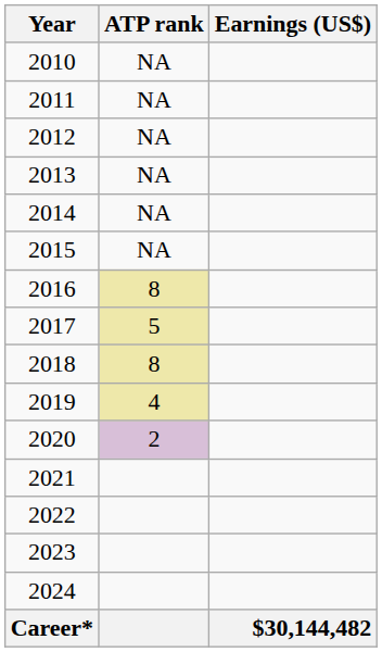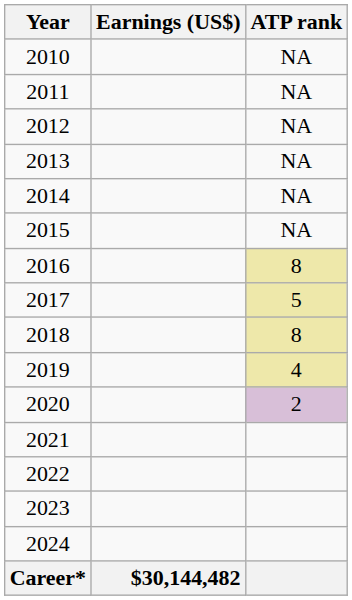 <table class="wikitable" style="text-align:center">
 <tr>
 <th>Year</th>
+<th>Earnings (US$)</th>
 <th>ATP rank</th>
-<th>Earnings (US$)</th>
 </tr>
 <tr>
 <td>2010</td>
+<td align=right></td>
 <td>NA</td>
-<td align=right></td>
 </tr>
 <tr>
 <td>2011</td>
+<td align=right></td>
 <td>NA</td>
-<td align=right></td>
 </tr>
 <tr>
 <td>2012</td>
+<td align=right></td>
 <td>NA</td>
-<td align=right></td>
 </tr>
 <tr>
 <td>2013</td>
+<td align=right></td>
 <td>NA</td>
-<td align=right></td>
 </tr>
 <tr>
 <td>2014</td>
+<td align=right></td>
 <td>NA</td>
-<td align=right></td>
 </tr>
 <tr>
 <td>2015</td>
+<td align=right></td>
 <td>NA</td>
-<td align=right></td>
 </tr>
 <tr>
 <td>2016</td>
+<td align=right></td>
 <td style=background:#eee8aa>8</td>
-<td align=right></td>
 </tr>
 <tr>
 <td>2017</td>
+<td align=right></td>
 <td style=background:#eee8aa>5</td>
-<td align=right></td>
 </tr>
 <tr>
 <td>2018</td>
+<td align=right></td>
 <td style=background:#eee8aa>8</td>
-<td align=right></td>
 </tr>
 <tr>
 <td>2019</td>
+<td align=right></td>
 <td style=background:#eee8aa>4</td>
-<td align=right></td>
 </tr>
 <tr>
 <td>2020</td>
+<td align=right></td>
 <td bgcolor=thistle>2</td>
-<td align=right></td>
 </tr>
 <tr>
 <td>2021</td>
+<td align=right></td>
 <td></td>
-<td align=right></td>
 </tr>
 <tr>
 <td>2022</td>
+<td align=right></td>
 <td></td>
-<td align=right></td>
 </tr>
 <tr>
 <td>2023</td>
+<td align=right></td>
 <td></td>
-<td align=right></td>
 </tr>
 <tr>
 <td>2024</td>
+<td align=right></td>
 <td></td>
-<td align=right></td>
 </tr>
 <tr>
 <th>Career*</th>
+<th style="text-align:right;">$30,144,482</th>
 <th></th>
-<th style="text-align:right;">$30,144,482</th>
 </tr>
 </table>
